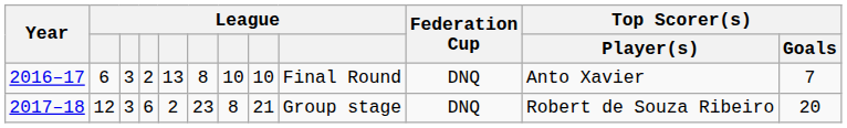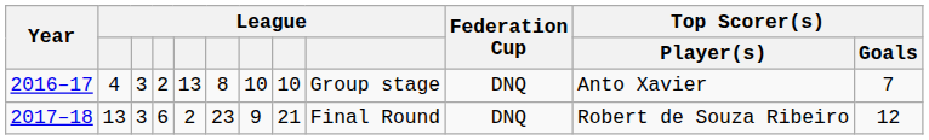 <table class="wikitable sortable" style="text-align: center">
 <tr>
 <th scope="col" rowspan="2">Year</th>
 <th colspan=8 class="unsortable">League</th>
 <th scope="col" rowspan=2 class="unsortable">Federation<br>Cup</th>
 <th scope="col" colspan=3 class="unsortable">Top Scorer(s)</th>
 </tr>
 <tr>
 <th></th>
 <th></th>
 <th></th>
 <th></th>
 <th></th>
 <th></th>
 <th></th>
 <th></th>
 <th class="unsortable">Player(s)</th>
 <th class="unsortable">Goals</th>
 </tr>
 <tr>
 <td><a href='#'>2016–17</a></td>
-<td>6</td>
+<td>4</td>
 <td>3</td>
 <td>2</td>
 <td>13</td>
 <td>8</td>
 <td>10</td>
 <td>10</td>
-<td>Final Round</td>
+<td>Group stage</td>
 <td>DNQ</td>
 <td align=left>Anto Xavier</td>
 <td>7</td>
 </tr>
 <tr>
 <td><a href='#'>2017–18</a></td>
-<td>12</td>
+<td>13</td>
 <td>3</td>
 <td>6</td>
 <td>2</td>
 <td>23</td>
-<td>8</td>
+<td>9</td>
 <td>21</td>
-<td>Group stage</td>
+<td>Final Round</td>
 <td>DNQ</td>
 <td align=left>Robert de Souza Ribeiro</td>
-<td>20</td>
+<td>12</td>
 </tr>
 </table>
